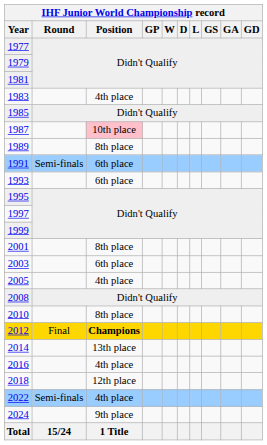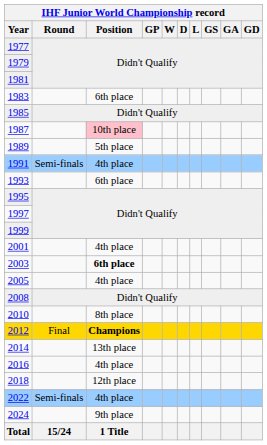 <table class="wikitable" style="text-align: center;">
 <tr>
 <th colspan=10><a href='#'>IHF Junior World Championship</a> record</th>
 </tr>
 <tr>
 <th>Year</th>
 <th>Round</th>
 <th>Position</th>
 <th>GP</th>
 <th>W</th>
 <th>D</th>
 <th>L</th>
 <th>GS</th>
 <th>GA</th>
 <th>GD</th>
 </tr>
 <tr bgcolor="efefef">
 <td> <a href='#'>1977</a></td>
 <td colspan=10 rowspan=3>Didn't Qualify</td>
 </tr>
 <tr bgcolor="efefef">
 <td> <a href='#'>1979</a></td>
 </tr>
 <tr bgcolor="efefef">
 <td> <a href='#'>1981</a></td>
 </tr>
 <tr>
 <td> <a href='#'>1983</a></td>
 <td></td>
-<td>4th place</td>
+<td>6th place</td>
 <td></td>
 <td></td>
 <td></td>
 <td></td>
 <td></td>
 <td></td>
 <td></td>
 </tr>
 <tr bgcolor="efefef">
 <td> <a href='#'>1985</a></td>
 <td colspan=10>Didn't Qualify</td>
 </tr>
 <tr>
 <td> <a href='#'>1987</a></td>
 <td></td>
 <td style="background: pink;">10th place</td>
 <td></td>
 <td></td>
 <td></td>
 <td></td>
 <td></td>
 <td></td>
 <td></td>
 </tr>
 <tr>
 <td> <a href='#'>1989</a></td>
 <td></td>
-<td>8th place</td>
+<td>5th place</td>
 <td></td>
 <td></td>
 <td></td>
 <td></td>
 <td></td>
 <td></td>
 <td></td>
 </tr>
 <tr bgcolor=9acdff>
 <td> <a href='#'>1991</a></td>
 <td>Semi-finals</td>
-<td>6th place</td>
+<td>4th place</td>
 <td></td>
 <td></td>
 <td></td>
 <td></td>
 <td></td>
 <td></td>
 <td></td>
 </tr>
 <tr>
 <td> <a href='#'>1993</a></td>
 <td></td>
 <td>6th place</td>
 <td></td>
 <td></td>
 <td></td>
 <td></td>
 <td></td>
 <td></td>
 <td></td>
 </tr>
 <tr bgcolor="efefef">
 <td> <a href='#'>1995</a></td>
 <td colspan=10 rowspan=3>Didn't Qualify</td>
 </tr>
 <tr>
 <td> <a href='#'>1997</a></td>
 </tr>
 <tr bgcolor="efefef">
 <td> <a href='#'>1999</a></td>
 </tr>
 <tr>
 <td> <a href='#'>2001</a></td>
 <td></td>
-<td>8th place</td>
+<td>4th place</td>
 <td></td>
 <td></td>
 <td></td>
 <td></td>
 <td></td>
 <td></td>
 <td></td>
 </tr>
 <tr>
 <td> <a href='#'>2003</a></td>
 <td></td>
-<td>6th place</td>
+<td><strong>6th place</strong></td>
 <td></td>
 <td></td>
 <td></td>
 <td></td>
 <td></td>
 <td></td>
 <td></td>
 </tr>
 <tr>
 <td> <a href='#'>2005</a></td>
 <td></td>
 <td>4th place</td>
 <td></td>
 <td></td>
 <td></td>
 <td></td>
 <td></td>
 <td></td>
 <td></td>
 </tr>
 <tr bgcolor="efefef">
 <td> <a href='#'>2008</a></td>
 <td colspan=10>Didn't Qualify</td>
 </tr>
 <tr>
 <td> <a href='#'>2010</a></td>
 <td></td>
 <td>8th place</td>
 <td></td>
 <td></td>
 <td></td>
 <td></td>
 <td></td>
 <td></td>
 <td></td>
 </tr>
 <tr bgcolor=gold>
 <td> <a href='#'>2012</a></td>
 <td>Final</td>
 <td><strong>Champions</strong></td>
 <td></td>
 <td></td>
 <td></td>
 <td></td>
 <td></td>
 <td></td>
 <td></td>
 </tr>
 <tr>
 <td> <a href='#'>2014</a></td>
 <td></td>
 <td>13th place</td>
 <td></td>
 <td></td>
 <td></td>
 <td></td>
 <td></td>
 <td></td>
 <td></td>
 </tr>
 <tr>
 <td> <a href='#'>2016</a></td>
 <td></td>
 <td>4th place</td>
 <td></td>
 <td></td>
 <td></td>
 <td></td>
 <td></td>
 <td></td>
 <td></td>
 </tr>
 <tr>
 <td> <a href='#'>2018</a></td>
 <td></td>
 <td>12th place</td>
 <td></td>
 <td></td>
 <td></td>
 <td></td>
 <td></td>
 <td></td>
 <td></td>
 </tr>
 <tr bgcolor=9acdff>
 <td> <a href='#'>2022</a></td>
 <td>Semi-finals</td>
 <td>4th place</td>
 <td></td>
 <td></td>
 <td></td>
 <td></td>
 <td></td>
 <td></td>
 <td></td>
 </tr>
 <tr>
 <td> <a href='#'>2024</a></td>
 <td></td>
 <td>9th place</td>
 <td></td>
 <td></td>
 <td></td>
 <td></td>
 <td></td>
 <td></td>
 <td></td>
 </tr>
 <tr>
 <th>Total</th>
 <th>15/24</th>
 <th>1 Title</th>
 <th></th>
 <th></th>
 <th></th>
 <th></th>
 <th></th>
 <th></th>
 <th></th>
 </tr>
 </table>
